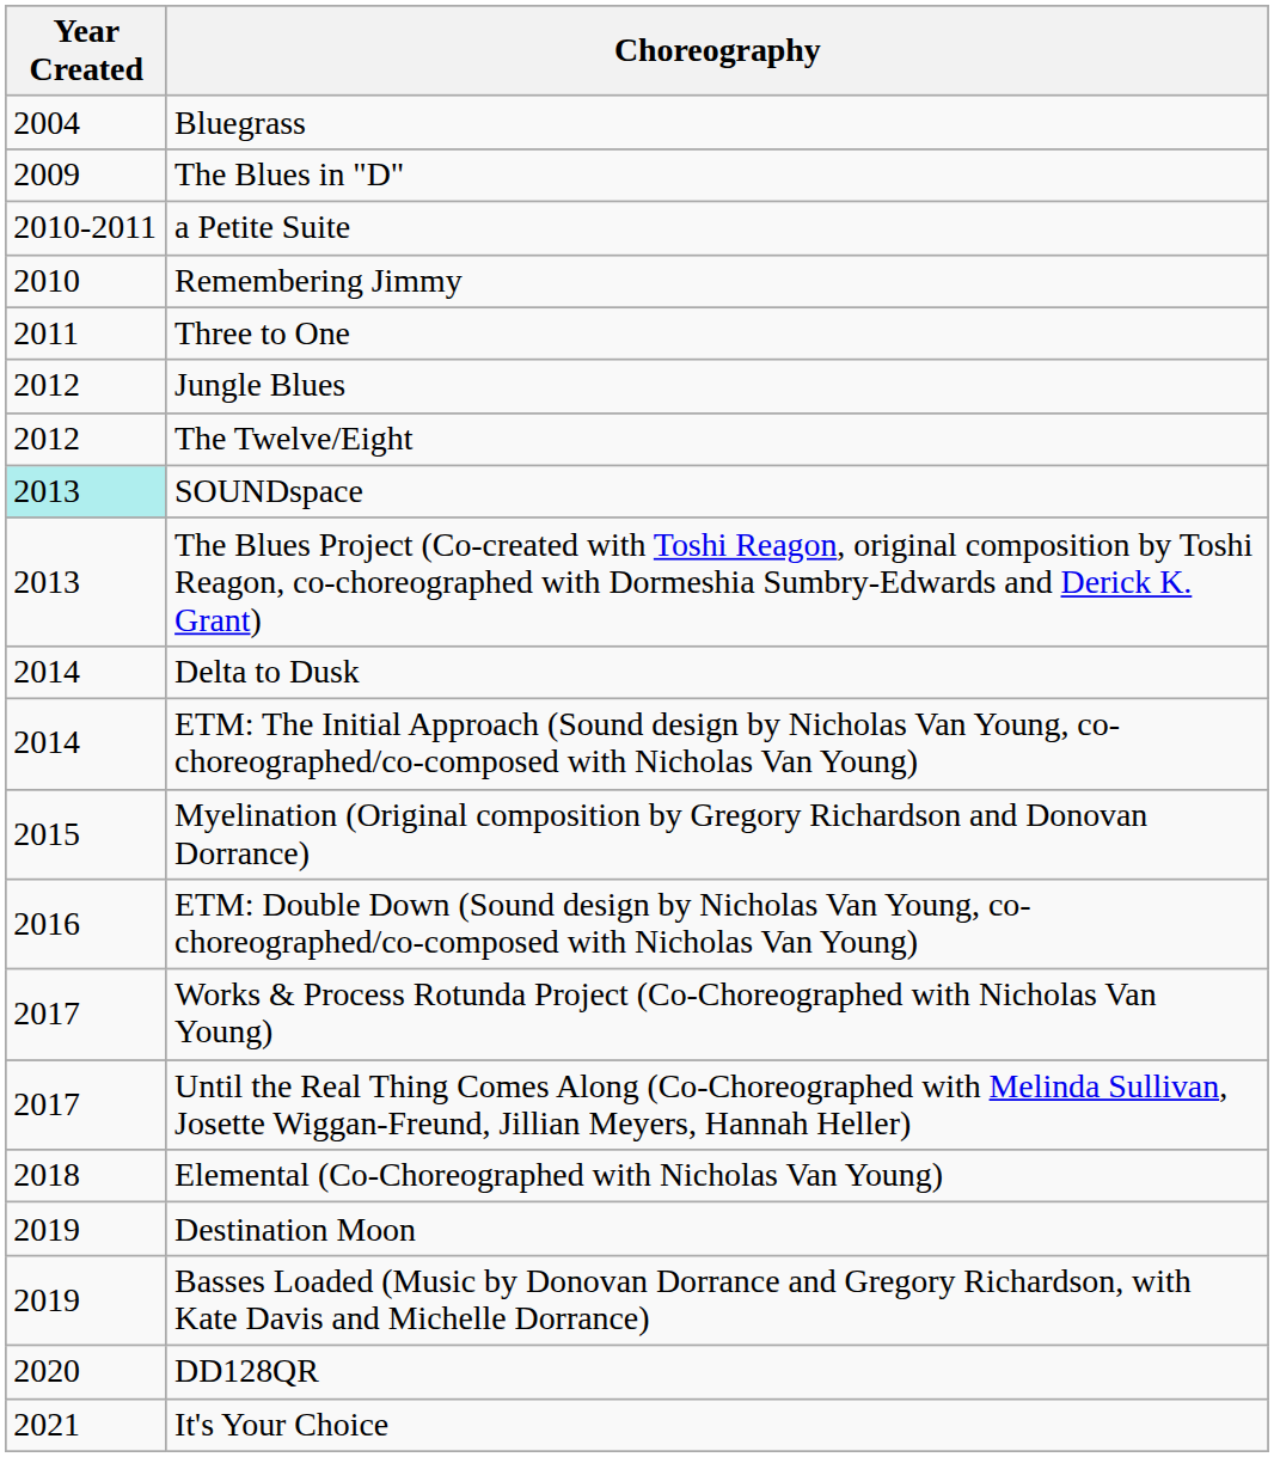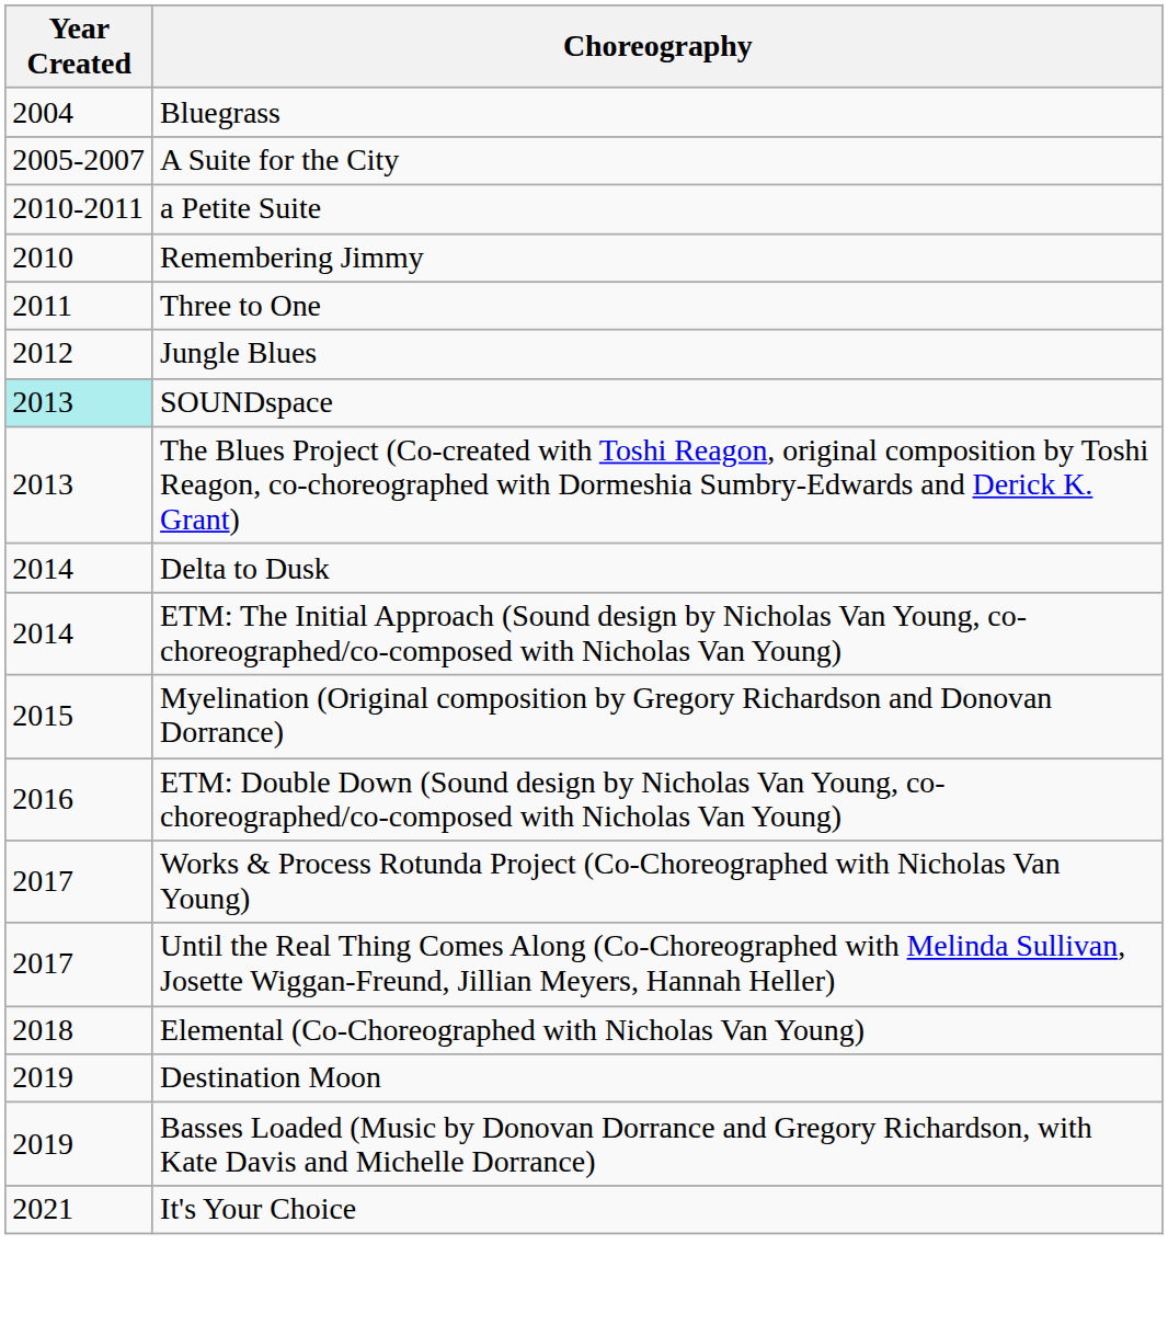 <table class="wikitable">
 <tr Choreography>
 <th>Year Created</th>
 <th>Choreography</th>
 </tr>
 <tr>
 <td>2004</td>
 <td>Bluegrass</td>
 </tr>
 <tr>
-<td>2009</td>
-<td>The Blues in "D"</td>
+<td>2005-2007</td>
+<td>A Suite for the City</td>
 </tr>
 <tr>
 <td>2010-2011</td>
 <td>a Petite Suite</td>
 </tr>
 <tr>
 <td>2010</td>
 <td>Remembering Jimmy</td>
 </tr>
 <tr>
 <td>2011</td>
 <td>Three to One</td>
 </tr>
 <tr>
 <td>2012</td>
 <td>Jungle Blues</td>
-</tr>
-<tr>
-<td>2012</td>
-<td>The Twelve/Eight</td>
 </tr>
 <tr>
 <td style="background: paleturquoise;">2013</td>
 <td>SOUNDspace</td>
 </tr>
 <tr>
 <td>2013</td>
 <td>The Blues Project (Co-created with <a href='#'>Toshi Reagon</a>, original composition by Toshi Reagon, co-choreographed with Dormeshia Sumbry-Edwards and <a href='#'>Derick K. Grant</a>)</td>
 </tr>
 <tr>
 <td>2014</td>
 <td>Delta to Dusk</td>
 </tr>
 <tr>
 <td>2014</td>
 <td>ETM: The Initial Approach (Sound design by Nicholas Van Young, co-choreographed/co-composed with Nicholas Van Young)</td>
 </tr>
 <tr>
 <td>2015</td>
 <td>Myelination (Original composition by Gregory Richardson and Donovan Dorrance)</td>
 </tr>
 <tr>
 <td>2016</td>
 <td>ETM: Double Down (Sound design by Nicholas Van Young, co-choreographed/co-composed with Nicholas Van Young)</td>
 </tr>
 <tr>
 <td>2017</td>
 <td>Works & Process Rotunda Project (Co-Choreographed with Nicholas Van Young)</td>
 </tr>
 <tr>
 <td>2017</td>
 <td>Until the Real Thing Comes Along (Co-Choreographed with <a href='#'>Melinda Sullivan</a>, Josette Wiggan-Freund, Jillian Meyers, Hannah Heller)</td>
 </tr>
 <tr>
 <td>2018</td>
 <td>Elemental (Co-Choreographed with Nicholas Van Young)</td>
 </tr>
 <tr>
 <td>2019</td>
 <td>Destination Moon</td>
 </tr>
 <tr>
 <td>2019</td>
 <td>Basses Loaded (Music by Donovan Dorrance and Gregory Richardson, with Kate Davis and Michelle Dorrance)</td>
 </tr>
 <tr>
-<td>2020</td>
-<td>DD128QR</td>
-</tr>
-<tr>
 <td>2021</td>
 <td>It's Your Choice</td>
 </tr>
 </table>
